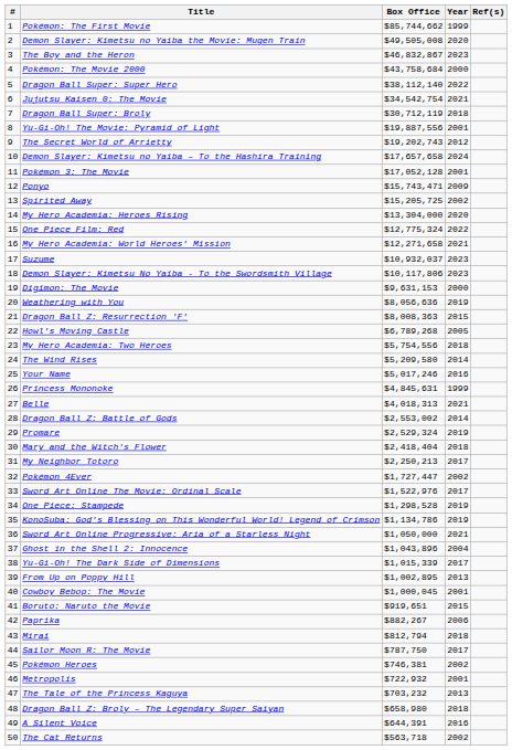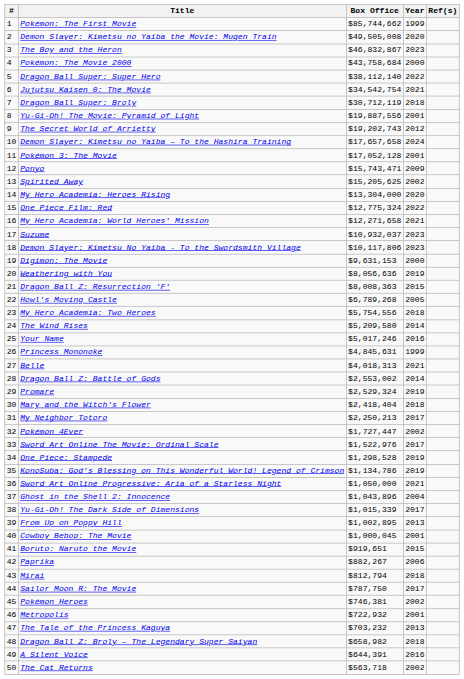 <table class="wikitable sortable" style="margin:auto; margin:auto;">
 <tr>
 <th>#</th>
 <th>Title</th>
 <th>Box Office</th>
 <th>Year</th>
 <th><strong>Ref(s)</strong></th>
 </tr>
 <tr>
 <td>1</td>
 <td><em><a href='#'>Pokémon: The First Movie</a></em></td>
 <td>$85,744,662</td>
 <td>1999</td>
 <td></td>
 </tr>
 <tr>
 <td>2</td>
 <td><em><a href='#'>Demon Slayer: Kimetsu no Yaiba the Movie: Mugen Train</a></em></td>
 <td>$49,505,008</td>
 <td>2020</td>
 <td></td>
 </tr>
 <tr>
 <td>3</td>
 <td><em><a href='#'>The Boy and the Heron</a></em></td>
 <td>$46,832,867</td>
 <td>2023</td>
 <td></td>
 </tr>
 <tr>
 <td>4</td>
 <td><em><a href='#'>Pokémon: The Movie 2000</a></em></td>
 <td>$43,758,684</td>
 <td>2000</td>
 <td></td>
 </tr>
 <tr>
 <td>5</td>
 <td><em><a href='#'>Dragon Ball Super: Super Hero</a></em></td>
 <td>$38,112,140</td>
 <td>2022</td>
 <td></td>
 </tr>
 <tr>
 <td>6</td>
 <td><em><a href='#'>Jujutsu Kaisen 0: The Movie</a></em></td>
 <td>$34,542,754</td>
 <td>2021</td>
 <td></td>
 </tr>
 <tr>
 <td>7</td>
 <td><em><a href='#'>Dragon Ball Super: Broly</a></em></td>
 <td>$30,712,119</td>
 <td>2018</td>
 <td></td>
 </tr>
 <tr>
 <td>8</td>
 <td><em><a href='#'>Yu-Gi-Oh! The Movie: Pyramid of Light</a></em></td>
 <td>$19,887,556</td>
 <td>2001</td>
 <td></td>
 </tr>
 <tr>
 <td>9</td>
 <td><em><a href='#'>The Secret World of Arrietty</a></em></td>
 <td>$19,202,743</td>
 <td>2012</td>
 <td></td>
 </tr>
 <tr>
 <td>10</td>
 <td><em><a href='#'>Demon Slayer: Kimetsu no Yaiba – To the Hashira Training</a></em></td>
 <td>$17,657,658</td>
 <td>2024</td>
 <td></td>
 </tr>
 <tr>
 <td>11</td>
 <td><em><a href='#'>Pokémon 3: The Movie</a></em></td>
 <td>$17,052,128</td>
 <td>2001</td>
 <td></td>
 </tr>
 <tr>
 <td>12</td>
 <td><em><a href='#'>Ponyo</a></em></td>
 <td>$15,743,471</td>
 <td>2009</td>
 <td></td>
 </tr>
 <tr>
 <td>13</td>
 <td><em><a href='#'>Spirited Away</a></em></td>
-<td>$15,205,725</td>
+<td>$15,205,625</td>
 <td>2002</td>
 <td></td>
 </tr>
 <tr>
 <td>14</td>
 <td><em><a href='#'>My Hero Academia: Heroes Rising</a></em></td>
 <td>$13,304,000</td>
 <td>2020</td>
 <td></td>
 </tr>
 <tr>
 <td>15</td>
 <td><em><a href='#'>One Piece Film: Red</a></em></td>
 <td>$12,775,324</td>
 <td>2022</td>
 <td></td>
 </tr>
 <tr>
 <td>16</td>
 <td><em><a href='#'>My Hero Academia: World Heroes' Mission</a></em></td>
 <td>$12,271,658</td>
 <td>2021</td>
 <td></td>
 </tr>
 <tr>
 <td>17</td>
 <td><em><a href='#'>Suzume</a></em></td>
 <td>$10,932,037</td>
 <td>2023</td>
 <td></td>
 </tr>
 <tr>
 <td>18</td>
 <td><em><a href='#'>Demon Slayer: Kimetsu No Yaiba - To the Swordsmith Village</a></em></td>
 <td>$10,117,806</td>
 <td>2023</td>
 <td></td>
 </tr>
 <tr>
 <td>19</td>
 <td><em><a href='#'>Digimon: The Movie</a></em></td>
 <td>$9,631,153</td>
 <td>2000</td>
 <td></td>
 </tr>
 <tr>
 <td>20</td>
 <td><em><a href='#'>Weathering with You</a></em></td>
 <td>$8,056,636</td>
 <td>2019</td>
 <td></td>
 </tr>
 <tr>
 <td>21</td>
 <td><em><a href='#'>Dragon Ball Z: Resurrection 'F'</a></em></td>
 <td>$8,008,363</td>
 <td>2015</td>
 <td></td>
 </tr>
 <tr>
 <td>22</td>
 <td><em><a href='#'>Howl's Moving Castle</a></em></td>
 <td>$6,789,268</td>
 <td>2005</td>
 <td></td>
 </tr>
 <tr>
 <td>23</td>
 <td><em><a href='#'>My Hero Academia: Two Heroes</a></em></td>
 <td>$5,754,556</td>
 <td>2018</td>
 <td></td>
 </tr>
 <tr>
 <td>24</td>
 <td><em><a href='#'>The Wind Rises</a></em></td>
 <td>$5,209,580</td>
 <td>2014</td>
 <td></td>
 </tr>
 <tr>
 <td>25</td>
 <td><em><a href='#'>Your Name</a></em></td>
 <td>$5,017,246</td>
 <td>2016</td>
 <td></td>
 </tr>
 <tr>
 <td>26</td>
 <td><em><a href='#'>Princess Mononoke</a></em></td>
 <td>$4,845,631</td>
 <td>1999</td>
 <td></td>
 </tr>
 <tr>
 <td>27</td>
 <td><em><a href='#'>Belle</a></em></td>
 <td>$4,018,313</td>
 <td>2021</td>
 <td></td>
 </tr>
 <tr>
 <td>28</td>
 <td><em><a href='#'>Dragon Ball Z: Battle of Gods</a></em></td>
 <td>$2,553,002</td>
 <td>2014</td>
 <td></td>
 </tr>
 <tr>
 <td>29</td>
 <td><em><a href='#'>Promare</a></em></td>
 <td>$2,529,324</td>
 <td>2019</td>
 <td></td>
 </tr>
 <tr>
 <td>30</td>
 <td><em><a href='#'>Mary and the Witch's Flower</a></em></td>
 <td>$2,418,404</td>
 <td>2018</td>
 <td></td>
 </tr>
 <tr>
 <td>31</td>
 <td><em><a href='#'>My Neighbor Totoro</a></em></td>
 <td>$2,250,213</td>
 <td>2017</td>
 <td></td>
 </tr>
 <tr>
 <td>32</td>
 <td><em><a href='#'>Pokémon 4Ever</a></em></td>
 <td>$1,727,447</td>
 <td>2002</td>
 <td></td>
 </tr>
 <tr>
 <td>33</td>
 <td><em><a href='#'>Sword Art Online The Movie: Ordinal Scale</a></em></td>
 <td>$1,522,976</td>
 <td>2017</td>
 <td></td>
 </tr>
 <tr>
 <td>34</td>
 <td><em><a href='#'>One Piece: Stampede</a></em></td>
 <td>$1,298,528</td>
 <td>2019</td>
 <td></td>
 </tr>
 <tr>
 <td>35</td>
 <td><em><a href='#'>KonoSuba: God's Blessing on This Wonderful World! Legend of Crimson</a></em></td>
 <td>$1,134,786</td>
 <td>2019</td>
 <td></td>
 </tr>
 <tr>
 <td>36</td>
 <td><em><a href='#'>Sword Art Online Progressive: Aria of a Starless Night</a></em></td>
 <td>$1,050,000</td>
 <td>2021</td>
 <td></td>
 </tr>
 <tr>
 <td>37</td>
 <td><em><a href='#'>Ghost in the Shell 2: Innocence</a></em></td>
 <td>$1,043,896</td>
 <td>2004</td>
 <td></td>
 </tr>
 <tr>
 <td>38</td>
 <td><em><a href='#'>Yu-Gi-Oh! The Dark Side of Dimensions</a></em></td>
 <td>$1,015,339</td>
 <td>2017</td>
 <td></td>
 </tr>
 <tr>
 <td>39</td>
 <td><em><a href='#'>From Up on Poppy Hill</a></em></td>
 <td>$1,002,895</td>
 <td>2013</td>
 <td></td>
 </tr>
 <tr>
 <td>40</td>
 <td><em><a href='#'>Cowboy Bebop: The Movie</a></em></td>
 <td>$1,000,045</td>
 <td>2001</td>
 <td></td>
 </tr>
 <tr>
 <td>41</td>
 <td><em><a href='#'>Boruto: Naruto the Movie</a></em></td>
 <td>$919,651</td>
 <td>2015</td>
 <td></td>
 </tr>
 <tr>
 <td>42</td>
 <td><em><a href='#'>Paprika</a></em></td>
 <td>$882,267</td>
 <td>2006</td>
 <td></td>
 </tr>
 <tr>
 <td>43</td>
 <td><em><a href='#'>Mirai</a></em></td>
 <td>$812,794</td>
 <td>2018</td>
 <td></td>
 </tr>
 <tr>
 <td>44</td>
 <td><em><a href='#'>Sailor Moon R: The Movie</a></em></td>
 <td>$787,750</td>
 <td>2017</td>
 <td></td>
 </tr>
 <tr>
 <td>45</td>
 <td><em><a href='#'>Pokémon Heroes</a></em></td>
 <td>$746,381</td>
 <td>2002</td>
 <td></td>
 </tr>
 <tr>
 <td>46</td>
 <td><em><a href='#'>Metropolis</a></em></td>
 <td>$722,932</td>
 <td>2001</td>
 <td></td>
 </tr>
 <tr>
 <td>47</td>
 <td><em><a href='#'>The Tale of the Princess Kaguya</a></em></td>
 <td>$703,232</td>
 <td>2013</td>
 <td></td>
 </tr>
 <tr>
 <td>48</td>
 <td><em><a href='#'>Dragon Ball Z: Broly – The Legendary Super Saiyan</a></em></td>
-<td>$658,980</td>
+<td>$658,982</td>
 <td>2018</td>
 <td></td>
 </tr>
 <tr>
 <td>49</td>
 <td><em><a href='#'>A Silent Voice</a></em></td>
 <td>$644,391</td>
 <td>2016</td>
 <td></td>
 </tr>
 <tr>
 <td>50</td>
 <td><em><a href='#'>The Cat Returns</a></em></td>
 <td>$563,718</td>
 <td>2002</td>
 <td></td>
 </tr>
 </table>
